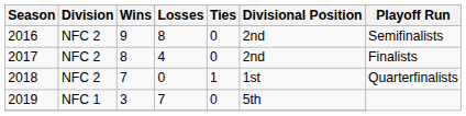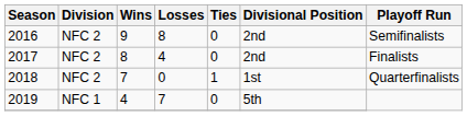 <table class="wikitable">
 <tr>
 <th>Season</th>
 <th>Division</th>
 <th>Wins</th>
 <th>Losses</th>
 <th>Ties</th>
 <th>Divisional Position</th>
 <th>Playoff Run</th>
 </tr>
 <tr>
 <td>2016</td>
 <td>NFC 2</td>
 <td>9</td>
 <td>8</td>
 <td>0</td>
 <td>2nd</td>
 <td>Semifinalists</td>
 </tr>
 <tr>
 <td>2017</td>
 <td>NFC 2</td>
 <td>8</td>
 <td>4</td>
 <td>0</td>
 <td>2nd</td>
 <td>Finalists</td>
 </tr>
 <tr>
 <td>2018</td>
 <td>NFC 2</td>
 <td>7</td>
 <td>0</td>
 <td>1</td>
 <td>1st</td>
 <td>Quarterfinalists</td>
 </tr>
 <tr>
 <td>2019</td>
 <td>NFC 1</td>
-<td>3</td>
+<td>4</td>
 <td>7</td>
 <td>0</td>
 <td>5th</td>
 </tr>
 <tr>
 </tr>
 </table>
